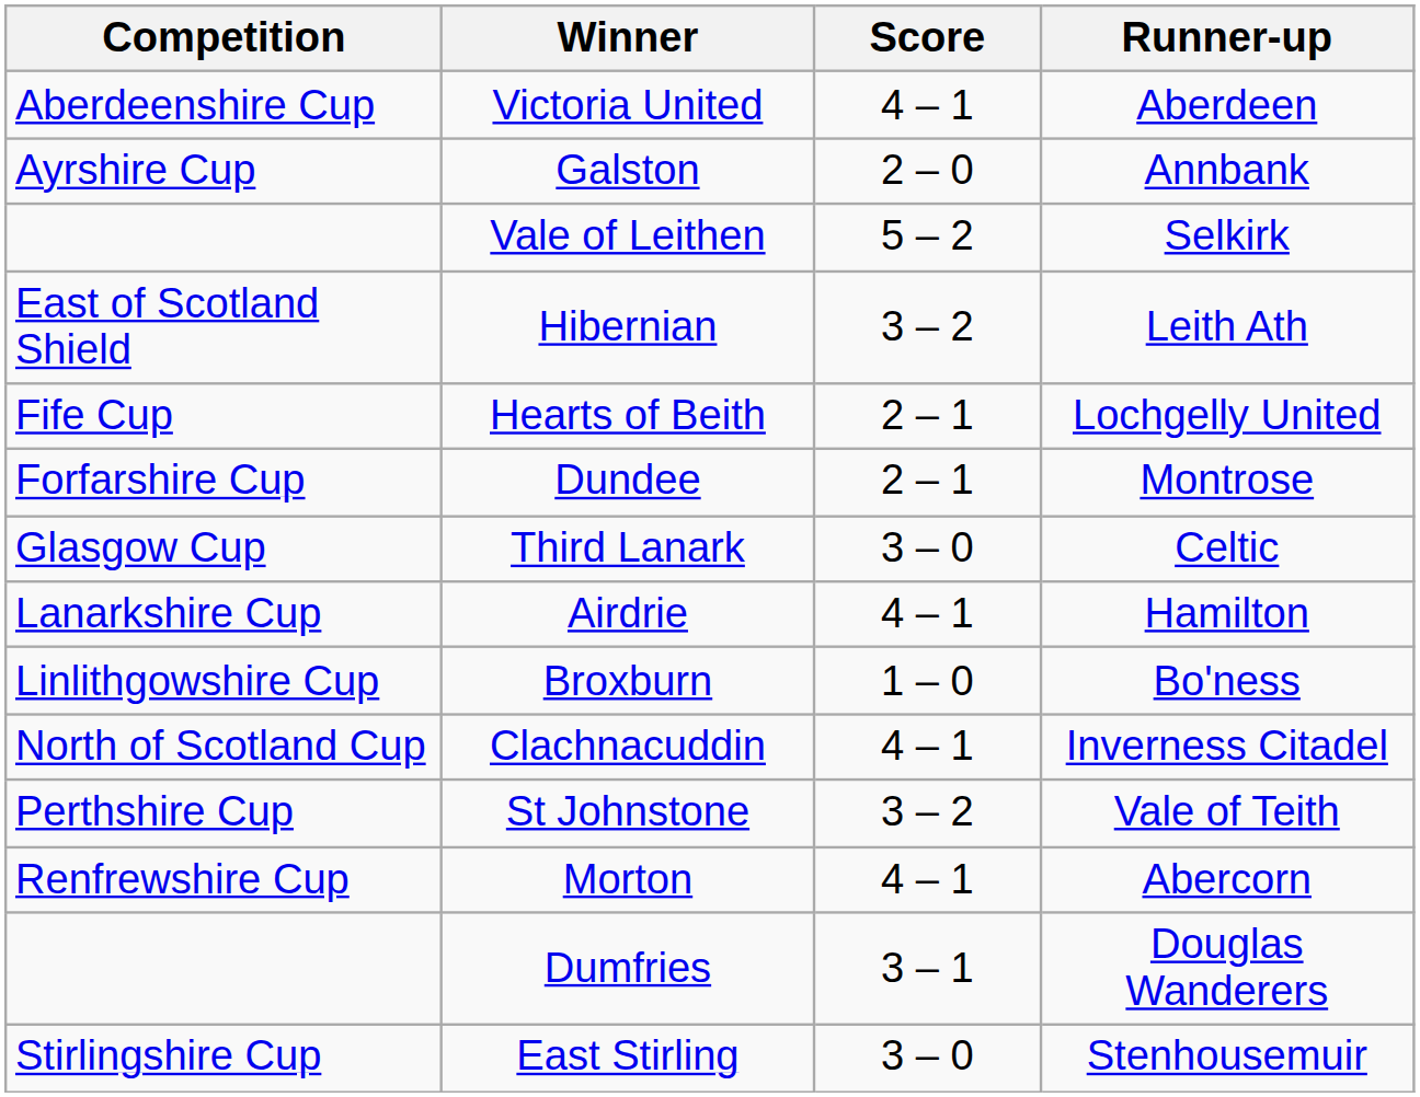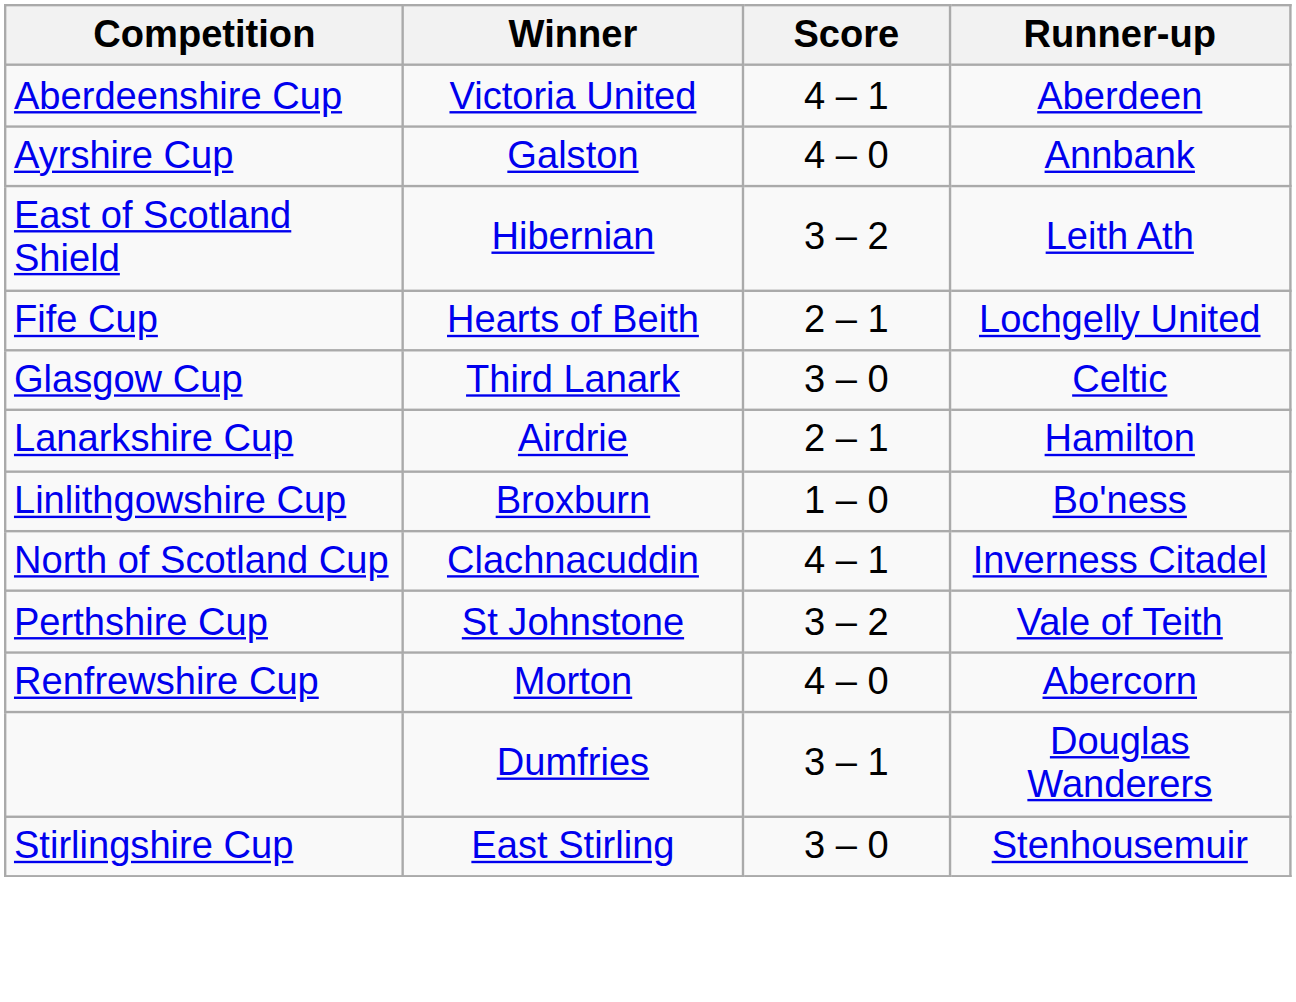 <table class="wikitable" style="text-align: center;">
 <tr>
 <th width=160>Competition</th>
 <th width=135>Winner</th>
 <th width=80>Score</th>
 <th width=135>Runner-up</th>
 </tr>
 <tr>
 <td align=left><a href='#'>Aberdeenshire Cup</a></td>
 <td><a href='#'>Victoria United</a></td>
 <td>4 – 1</td>
 <td><a href='#'>Aberdeen</a></td>
 </tr>
 <tr>
 <td align=left><a href='#'>Ayrshire Cup</a></td>
 <td><a href='#'>Galston</a></td>
-<td>2 – 0</td>
+<td>4 – 0</td>
 <td><a href='#'>Annbank</a></td>
-</tr>
-<tr>
-<td align=left></td>
-<td><a href='#'>Vale of Leithen</a></td>
-<td>5 – 2</td>
-<td><a href='#'>Selkirk</a></td>
 </tr>
 <tr>
 <td align=left><a href='#'>East of Scotland Shield</a></td>
 <td><a href='#'>Hibernian</a></td>
 <td>3 – 2</td>
 <td><a href='#'>Leith Ath</a></td>
 </tr>
 <tr>
 <td align=left><a href='#'>Fife Cup</a></td>
 <td><a href='#'>Hearts of Beith</a></td>
 <td>2 – 1</td>
 <td><a href='#'>Lochgelly United</a></td>
 </tr>
 <tr>
-<td align=left><a href='#'>Forfarshire Cup</a></td>
-<td><a href='#'>Dundee</a></td>
-<td>2 – 1</td>
-<td><a href='#'>Montrose</a></td>
-</tr>
-<tr>
 <td align=left><a href='#'>Glasgow Cup</a></td>
 <td><a href='#'>Third Lanark</a></td>
 <td>3 – 0</td>
 <td><a href='#'>Celtic</a></td>
 </tr>
 <tr>
 <td align=left><a href='#'>Lanarkshire Cup</a></td>
 <td><a href='#'>Airdrie</a></td>
-<td>4 – 1</td>
+<td>2 – 1</td>
 <td><a href='#'>Hamilton</a></td>
 </tr>
 <tr>
 <td align=left><a href='#'>Linlithgowshire Cup</a></td>
 <td><a href='#'>Broxburn</a></td>
 <td>1 – 0</td>
 <td><a href='#'>Bo'ness</a></td>
 </tr>
 <tr>
 <td align=left><a href='#'>North of Scotland Cup</a></td>
 <td><a href='#'>Clachnacuddin</a></td>
 <td>4 – 1</td>
 <td><a href='#'>Inverness Citadel</a></td>
 </tr>
 <tr>
 <td align=left><a href='#'>Perthshire Cup</a></td>
 <td><a href='#'>St Johnstone</a></td>
 <td>3 – 2</td>
 <td><a href='#'>Vale of Teith</a></td>
 </tr>
 <tr>
 <td align=left><a href='#'>Renfrewshire Cup</a></td>
 <td><a href='#'>Morton</a></td>
-<td>4 – 1</td>
+<td>4 – 0</td>
 <td><a href='#'>Abercorn</a></td>
 </tr>
 <tr>
 <td align=left></td>
 <td><a href='#'>Dumfries</a></td>
 <td>3 – 1</td>
 <td><a href='#'>Douglas Wanderers</a></td>
 </tr>
 <tr>
 <td align=left><a href='#'>Stirlingshire Cup</a></td>
 <td><a href='#'>East Stirling</a></td>
 <td>3 – 0</td>
 <td><a href='#'>Stenhousemuir</a></td>
 </tr>
 </table>
